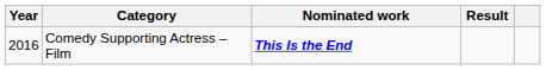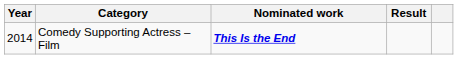 <table class="wikitable plainrowheaders" style="width:100%;">
 <tr>
 <th scope="col" style="width:5%;">Year</th>
 <th scope="col" style="width:40%;">Category</th>
 <th scope="col" style="width:40%;">Nominated work</th>
 <th scope="col" style="width:10%;">Result</th>
 <th scope="col" style="width:5%;"></th>
 </tr>
 <tr>
-<td>2016</td>
+<td>2014</td>
 <td>Comedy Supporting Actress – Film</td>
 <td><strong><em><a href='#'>This Is the End</a></em></strong></td>
 <td></td>
 <td></td>
 </tr>
 </table>
